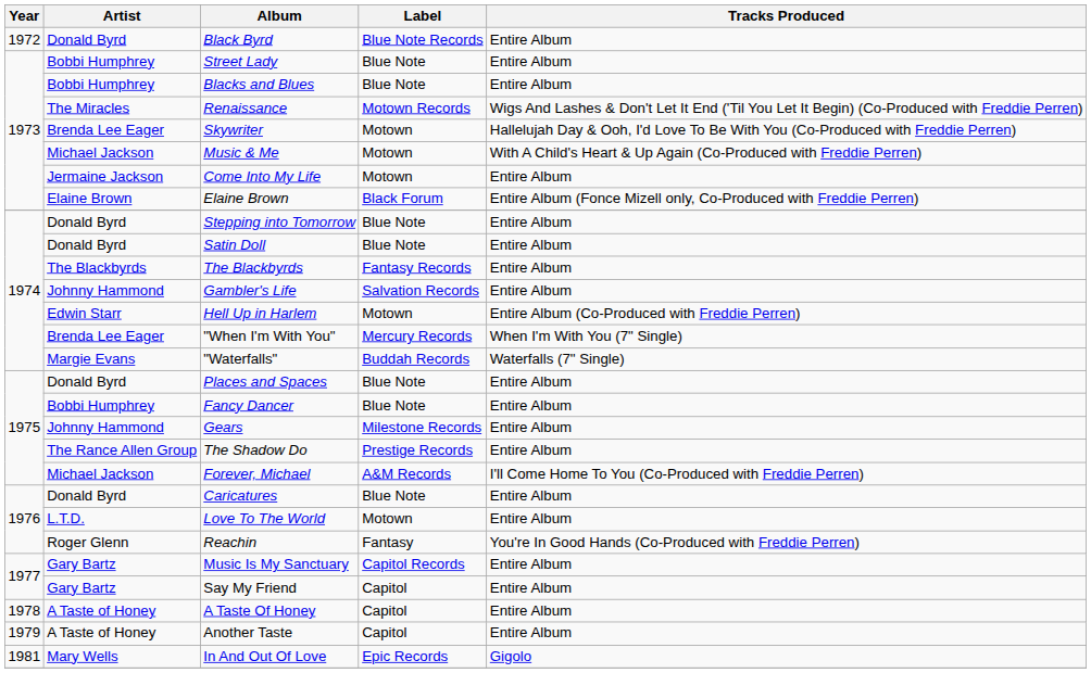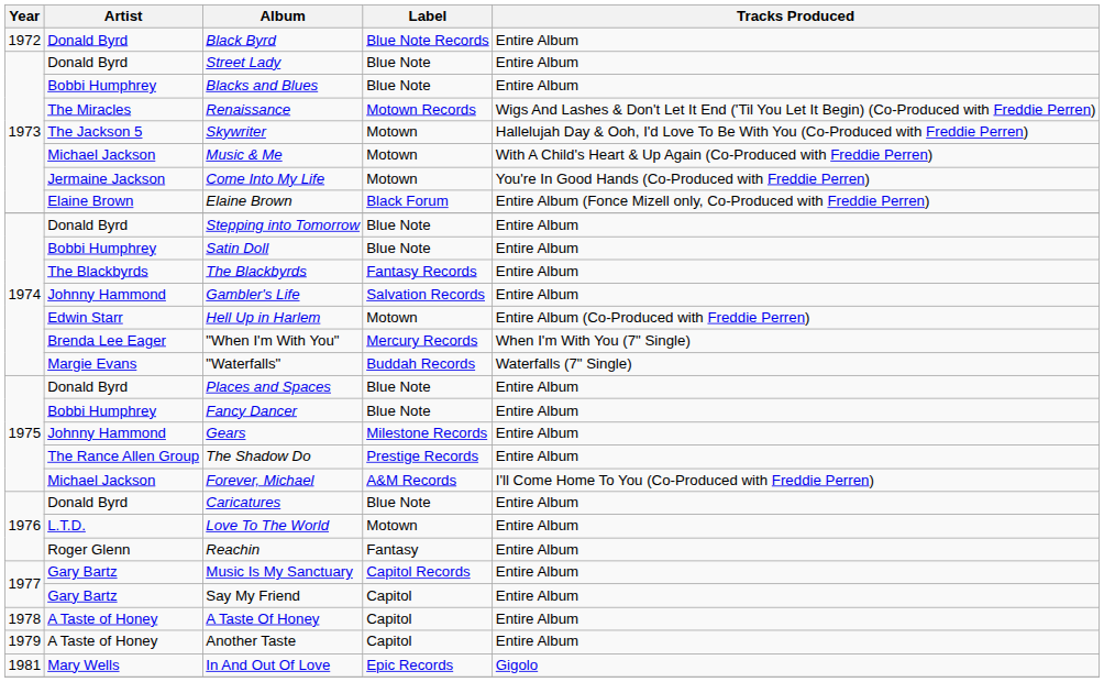 <table class="wikitable sortable">
 <tr bgcolor="#CCCCCC">
 <th>Year</th>
 <th>Artist</th>
 <th>Album</th>
 <th>Label</th>
 <th>Tracks Produced</th>
 </tr>
 <tr>
 <td rowspan="1">1972</td>
 <td><a href='#'>Donald Byrd</a></td>
 <td><em><a href='#'>Black Byrd</a></em></td>
 <td><a href='#'>Blue Note Records</a></td>
 <td>Entire Album</td>
 </tr>
 <tr>
 <td rowspan="7">1973</td>
-<td><a href='#'>Bobbi Humphrey</a></td>
+<td>Donald Byrd</td>
 <td><em><a href='#'>Street Lady</a></em></td>
 <td>Blue Note</td>
 <td>Entire Album</td>
 </tr>
 <tr>
 <td><a href='#'>Bobbi Humphrey</a></td>
 <td><em><a href='#'>Blacks and Blues</a></em></td>
 <td>Blue Note</td>
 <td>Entire Album</td>
 </tr>
 <tr>
 <td><a href='#'>The Miracles</a></td>
 <td><em><a href='#'>Renaissance</a></em></td>
 <td><a href='#'>Motown Records</a></td>
 <td>Wigs And Lashes & Don't Let It End ('Til You Let It Begin) (Co-Produced with <a href='#'>Freddie Perren</a>)</td>
 </tr>
 <tr>
-<td><a href='#'>Brenda Lee Eager</a></td>
+<td><a href='#'>The Jackson 5</a></td>
 <td><em><a href='#'>Skywriter</a></em></td>
 <td>Motown</td>
 <td>Hallelujah Day & Ooh, I'd Love To Be With You (Co-Produced with <a href='#'>Freddie Perren</a>)</td>
 </tr>
 <tr>
 <td><a href='#'>Michael Jackson</a></td>
 <td><em><a href='#'>Music & Me</a></em></td>
 <td>Motown</td>
 <td>With A Child's Heart & Up Again (Co-Produced with <a href='#'>Freddie Perren</a>)</td>
 </tr>
 <tr>
 <td><a href='#'>Jermaine Jackson</a></td>
 <td><em><a href='#'>Come Into My Life</a></em></td>
 <td>Motown</td>
-<td>Entire Album</td>
+<td>You're In Good Hands (Co-Produced with <a href='#'>Freddie Perren</a>)</td>
 </tr>
 <tr>
 <td><a href='#'>Elaine Brown</a></td>
 <td><em>Elaine Brown </em></td>
 <td><a href='#'>Black Forum</a></td>
 <td>Entire Album (Fonce Mizell only, Co-Produced with <a href='#'>Freddie Perren</a>)</td>
 </tr>
 <tr>
 </tr>
 <tr>
 <td rowspan="7">1974</td>
 <td>Donald Byrd</td>
 <td><em><a href='#'>Stepping into Tomorrow</a></em></td>
 <td>Blue Note</td>
 <td>Entire Album</td>
 </tr>
 <tr>
-<td>Donald Byrd</td>
+<td><a href='#'>Bobbi Humphrey</a></td>
 <td><em><a href='#'>Satin Doll</a></em></td>
 <td>Blue Note</td>
 <td>Entire Album</td>
 </tr>
 <tr>
 <td><a href='#'>The Blackbyrds</a></td>
 <td><em><a href='#'>The Blackbyrds</a></em></td>
 <td><a href='#'>Fantasy Records</a></td>
 <td>Entire Album</td>
 </tr>
 <tr>
 <td><a href='#'>Johnny Hammond</a></td>
 <td><em><a href='#'>Gambler's Life</a></em></td>
 <td><a href='#'>Salvation Records</a></td>
 <td>Entire Album</td>
 </tr>
 <tr>
 <td><a href='#'>Edwin Starr</a></td>
 <td><em><a href='#'>Hell Up in Harlem</a></em></td>
 <td>Motown</td>
 <td>Entire Album (Co-Produced with <a href='#'>Freddie Perren</a>)</td>
 </tr>
 <tr>
 <td><a href='#'>Brenda Lee Eager</a></td>
 <td>"When I'm With You"</td>
 <td><a href='#'>Mercury Records</a></td>
 <td>When I'm With You (7" Single)</td>
 </tr>
 <tr>
 <td><a href='#'>Margie Evans</a></td>
 <td>"Waterfalls"</td>
 <td><a href='#'>Buddah Records</a></td>
 <td>Waterfalls  (7" Single)</td>
 </tr>
 <tr>
 <td rowspan="5">1975</td>
 <td>Donald Byrd</td>
 <td><em><a href='#'>Places and Spaces</a></em></td>
 <td>Blue Note</td>
 <td>Entire Album</td>
 </tr>
 <tr>
 <td><a href='#'>Bobbi Humphrey</a></td>
 <td><em><a href='#'>Fancy Dancer</a></em></td>
 <td>Blue Note</td>
 <td>Entire Album</td>
 </tr>
 <tr>
 <td><a href='#'>Johnny Hammond</a></td>
 <td><em><a href='#'>Gears</a></em></td>
 <td><a href='#'>Milestone Records</a></td>
 <td>Entire Album</td>
 </tr>
 <tr>
 <td><a href='#'>The Rance Allen Group</a></td>
 <td><em>The Shadow Do</em></td>
 <td><a href='#'>Prestige Records</a></td>
 <td>Entire Album</td>
 </tr>
 <tr>
 <td><a href='#'>Michael Jackson</a></td>
 <td><em><a href='#'>Forever, Michael</a></em></td>
 <td><a href='#'>A&M Records</a></td>
 <td>I'll Come Home To You (Co-Produced with <a href='#'>Freddie Perren</a>)</td>
 </tr>
 <tr>
 <td rowspan="3">1976</td>
 <td>Donald Byrd</td>
 <td><em><a href='#'>Caricatures</a></em></td>
 <td>Blue Note</td>
 <td>Entire Album</td>
 </tr>
 <tr>
 <td><a href='#'>L.T.D.</a></td>
 <td><em><a href='#'>Love To The World</a></em></td>
 <td>Motown</td>
 <td>Entire Album</td>
 </tr>
 <tr>
 <td>Roger Glenn</td>
 <td><em>Reachin<strong></td>
 <td>Fantasy</td>
-<td>You're In Good Hands (Co-Produced with <a href='#'>Freddie Perren</a>)</td>
+<td>Entire Album</td>
 </tr>
 <tr>
 <td rowspan="2">1977</td>
 <td><a href='#'>Gary Bartz</a></td>
 <td></em><a href='#'>Music Is My Sanctuary</a><em></td>
 <td><a href='#'>Capitol Records</a></td>
 <td>Entire Album</td>
 </tr>
 <tr>
 <td><a href='#'>Gary Bartz</a></td>
 <td></em>Say My Friend<em></td>
 <td>Capitol</td>
 <td>Entire Album</td>
 </tr>
 <tr>
 <td rowspan="1">1978</td>
 <td><a href='#'>A Taste of Honey</a></td>
 <td></em><a href='#'>A Taste Of Honey</a><em></td>
 <td>Capitol</td>
 <td>Entire Album</td>
 </tr>
 <tr>
 <td rowspan="1">1979</td>
 <td>A Taste of Honey</td>
 <td></em>Another Taste<em></td>
 <td>Capitol</td>
 <td>Entire Album</td>
 </tr>
 <tr>
 <td rowspan="1">1981</td>
 <td><a href='#'>Mary Wells</a></td>
 <td></em><a href='#'>In And Out Of Love</a><em></td>
 <td><a href='#'>Epic Records</a></td>
 <td><a href='#'>Gigolo</a></td>
 </tr>
 <tr>
 </tr>
 </table>
